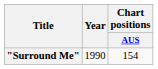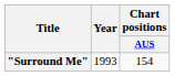 <table class="wikitable plainrowheaders" style="text-align:center;">
 <tr>
 <th rowspan="2">Title</th>
 <th rowspan="2">Year</th>
 <th colspan="1">Chart positions</th>
 </tr>
 <tr>
 <th scope="col" style="width:3em;font-size:85%;"><a href='#'>AUS</a><br></th>
 </tr>
 <tr>
 <th scope="row">"Surround Me"</th>
-<td>1990</td>
+<td>1993</td>
 <td>154</td>
 </tr>
 </table>
